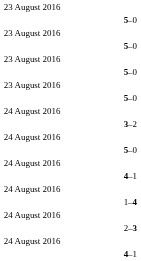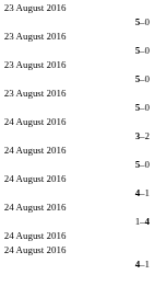 <table style="font-size:90%">
 <tr>
 <td colspan=3>23 August 2016</td>
 </tr>
 <tr>
 <td width=150 align=right><strong></strong></td>
 <td width=100 align=center><strong>5</strong>–0</td>
 <td width=150 align=left></td>
 </tr>
 <tr>
 <td colspan=3>23 August 2016</td>
 </tr>
 <tr>
 <td width=150 align=right><strong></strong></td>
 <td width=100 align=center><strong>5</strong>–0</td>
 <td width=150 align=left></td>
 </tr>
 <tr>
 <td colspan=3>23 August 2016</td>
 </tr>
 <tr>
 <td width=150 align=right><strong></strong></td>
 <td width=100 align=center><strong>5</strong>–0</td>
 <td width=150 align=left></td>
 </tr>
 <tr>
 <td colspan=3>23 August 2016</td>
 </tr>
 <tr>
 <td width=150 align=right><strong></strong></td>
 <td width=100 align=center><strong>5</strong>–0</td>
 <td width=150 align=left></td>
 </tr>
 <tr>
 <td colspan=3>24 August 2016</td>
 </tr>
 <tr>
 <td width=150 align=right><strong></strong></td>
 <td width=100 align=center><strong>3</strong>–2</td>
 <td width=150 align=left></td>
 </tr>
 <tr>
 <td colspan=3>24 August 2016</td>
 </tr>
 <tr>
 <td width=150 align=right><strong></strong></td>
 <td width=100 align=center><strong>5</strong>–0</td>
 <td width=150 align=left></td>
 </tr>
 <tr>
 <td colspan=3>24 August 2016</td>
 </tr>
 <tr>
 <td width=150 align=right><strong></strong></td>
 <td width=100 align=center><strong>4</strong>–1</td>
 <td width=150 align=left></td>
 </tr>
 <tr>
 <td colspan=3>24 August 2016</td>
 </tr>
 <tr>
 <td width=150 align=right></td>
 <td width=100 align=center>1–<strong>4</strong></td>
 <td width=150 align=left><strong></strong></td>
 </tr>
 <tr>
 <td colspan=3>24 August 2016</td>
 </tr>
 <tr>
-<td width=150 align=right></td>
-<td width=100 align=center>2–<strong>3</strong></td>
-<td width=150 align=left><strong></strong></td>
-</tr>
-<tr>
 <td colspan=3>24 August 2016</td>
 </tr>
 <tr>
 <td width=150 align=right><strong></strong></td>
 <td width=100 align=center><strong>4</strong>–1</td>
 <td width=150 align=left></td>
 </tr>
 </table>
